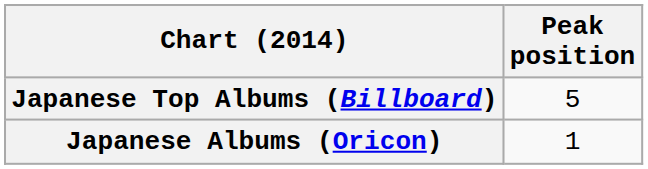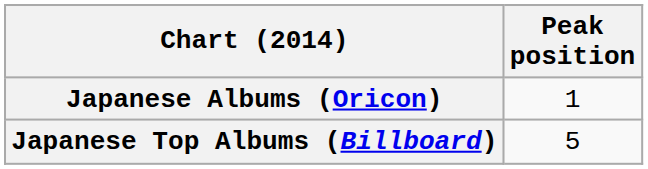 <table class="wikitable plainrowheaders" style="text-align:center">
 <tr>
 <th scope="col">Chart (2014)</th>
 <th scope="col">Peak<br>position</th>
 </tr>
 <tr>
+<th scope="row">Japanese Albums (<a href='#'>Oricon</a>)</th>
+<td>1</td>
+</tr>
+<tr>
 <th scope="row">Japanese Top Albums (<em><a href='#'>Billboard</a></em>)</th>
 <td>5</td>
 </tr>
-<tr>
-<th scope="row">Japanese Albums (<a href='#'>Oricon</a>)</th>
-<td>1</td>
-</tr>
 </table>
